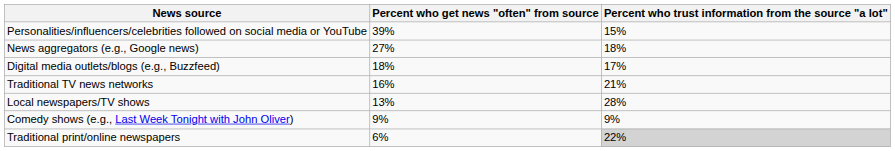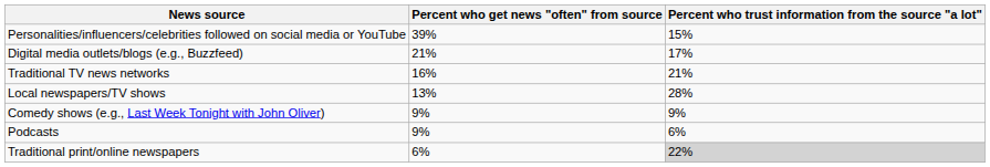 <table class="wikitable">
 <tr>
 <th>News source</th>
 <th>Percent who get news "often" from source</th>
 <th>Percent who trust information from the source "a lot"</th>
 </tr>
 <tr>
 <td>Personalities/influencers/celebrities followed on social media or YouTube</td>
 <td>39%</td>
 <td>15%</td>
 </tr>
 <tr>
-<td>News aggregators (e.g., Google news)</td>
-<td>27%</td>
-<td>18%</td>
-</tr>
-<tr>
 <td>Digital media outlets/blogs (e.g., Buzzfeed)</td>
-<td>18%</td>
+<td>21%</td>
 <td>17%</td>
 </tr>
 <tr>
 <td>Traditional TV news networks</td>
 <td>16%</td>
 <td>21%</td>
 </tr>
 <tr>
 <td>Local newspapers/TV shows</td>
 <td>13%</td>
 <td>28%</td>
 </tr>
 <tr>
 <td>Comedy shows (e.g., <a href='#'>Last Week Tonight with John Oliver</a>)</td>
 <td>9%</td>
 <td>9%</td>
 </tr>
 <tr>
+<td>Podcasts</td>
+<td>9%</td>
+<td>6%</td>
+</tr>
+<tr>
 <td>Traditional print/online newspapers</td>
 <td>6%</td>
 <td style="background: lightgrey;">22%</td>
 </tr>
 </table>
